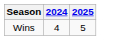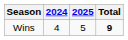 <table class="wikitable">
 <tr>
 <th>Season</th>
 <th><a href='#'>2024</a></th>
 <th><a href='#'>2025</a></th>
+<th>Total</th>
 </tr>
 <tr align=center>
 <td>Wins</td>
 <td>4</td>
 <td>5</td>
+<td><strong>9</strong></td>
 </tr>
 </table>
